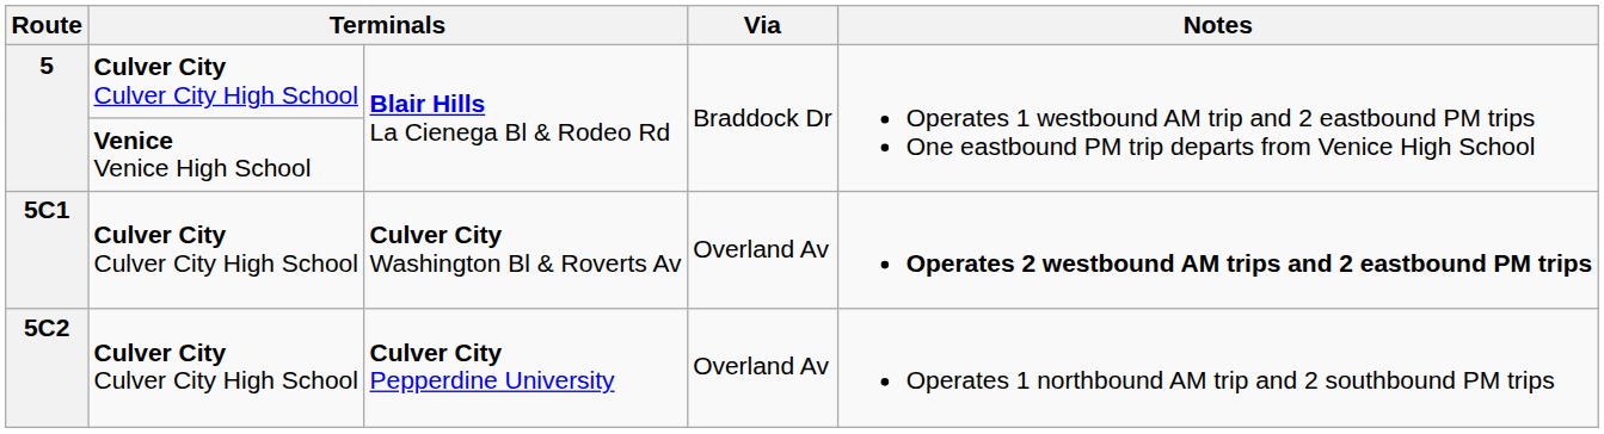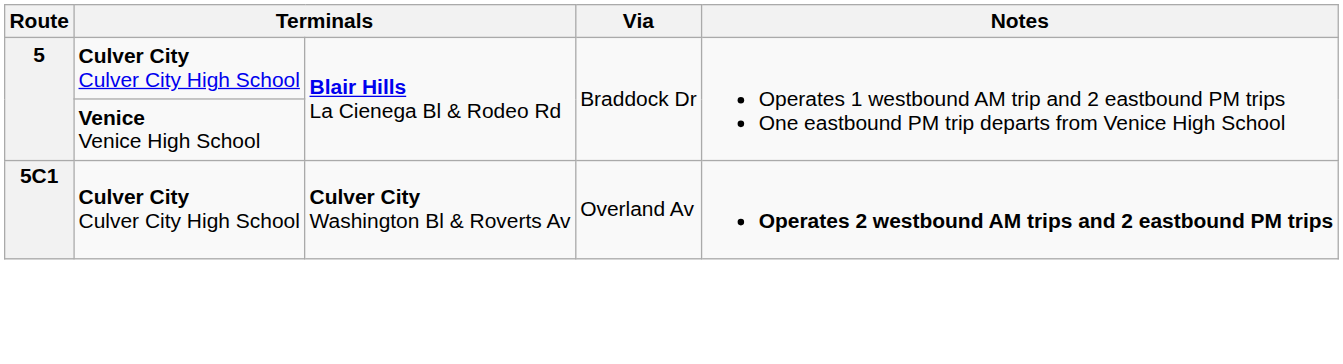 <table class="wikitable">
 <tr>
 <th>Route</th>
 <th colspan="2">Terminals</th>
 <th>Via</th>
 <th>Notes</th>
 </tr>
 <tr>
 <th rowspan="2" style="vertical-align:top">5</th>
 <td><strong>Culver City</strong><br><a href='#'>Culver City High School</a></td>
 <td rowspan="2"><strong><a href='#'>Blair Hills</a></strong><br>La Cienega Bl & Rodeo Rd</td>
 <td rowspan="2">Braddock Dr</td>
 <td rowspan="2"><br><ul><li>Operates 1 westbound AM trip and 2 eastbound PM trips</li><li>One eastbound PM trip departs from Venice High School</li></ul></td>
 </tr>
 <tr>
 <td><strong>Venice</strong><br>Venice High School</td>
 </tr>
 <tr>
 <th style="vertical-align:top">5C1</th>
 <td><strong>Culver City</strong><br>Culver City High School</td>
 <td><strong>Culver City</strong><br>Washington Bl & Roverts Av</td>
 <td>Overland Av</td>
 <td><strong><br><ul><li>Operates 2 westbound AM trips and 2 eastbound PM trips</li></ul></strong></td>
 </tr>
-<tr>
-<th style="vertical-align:top">5C2</th>
-<td><strong>Culver City</strong><br>Culver City High School</td>
-<td><strong>Culver City</strong><br><a href='#'>Pepperdine University</a></td>
-<td>Overland Av</td>
-<td><br><ul><li>Operates 1 northbound AM trip and 2 southbound PM trips</li></ul></td>
-</tr>
 </table>
